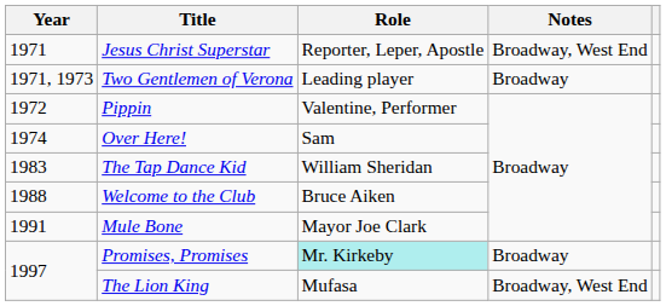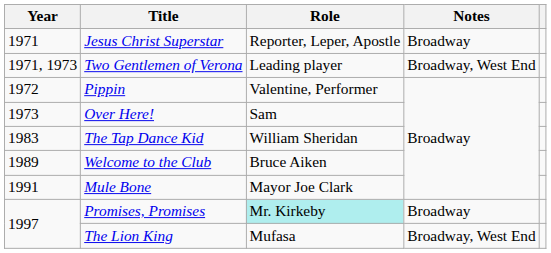 <table class="wikitable sortable">
 <tr>
 <th>Year</th>
 <th>Title</th>
 <th>Role</th>
 <th>Notes</th>
 <th scope="col" class="unsortable"></th>
 </tr>
 <tr>
 <td>1971</td>
 <td><em><a href='#'>Jesus Christ Superstar</a></em></td>
 <td>Reporter, Leper, Apostle</td>
-<td>Broadway, West End</td>
+<td>Broadway</td>
 <td></td>
 </tr>
 <tr>
 <td>1971, 1973</td>
 <td><em><a href='#'>Two Gentlemen of Verona</a></em></td>
 <td>Leading player</td>
-<td>Broadway</td>
+<td>Broadway, West End</td>
 <td></td>
 </tr>
 <tr>
 <td>1972</td>
 <td><em><a href='#'>Pippin</a></em></td>
 <td>Valentine, Performer</td>
 <td rowspan="5">Broadway</td>
 <td></td>
 </tr>
 <tr>
-<td>1974</td>
+<td>1973</td>
 <td><em><a href='#'>Over Here!</a></em></td>
 <td>Sam</td>
 <td></td>
 </tr>
 <tr>
 <td>1983</td>
 <td><em><a href='#'>The Tap Dance Kid</a></em></td>
 <td>William Sheridan</td>
 <td></td>
 </tr>
 <tr>
-<td>1988</td>
+<td>1989</td>
 <td><em><a href='#'>Welcome to the Club</a></em></td>
 <td>Bruce Aiken</td>
 <td></td>
 </tr>
 <tr>
 <td>1991</td>
 <td><em><a href='#'>Mule Bone</a></em></td>
 <td>Mayor Joe Clark</td>
 <td></td>
 </tr>
 <tr>
 <td rowspan="2">1997</td>
 <td><em><a href='#'>Promises, Promises</a></em></td>
 <td style="background: paleturquoise;">Mr. Kirkeby</td>
 <td>Broadway</td>
 <td></td>
 </tr>
 <tr>
 <td><em><a href='#'>The Lion King</a></em></td>
 <td>Mufasa</td>
 <td>Broadway, West End</td>
 <td></td>
 </tr>
 </table>
